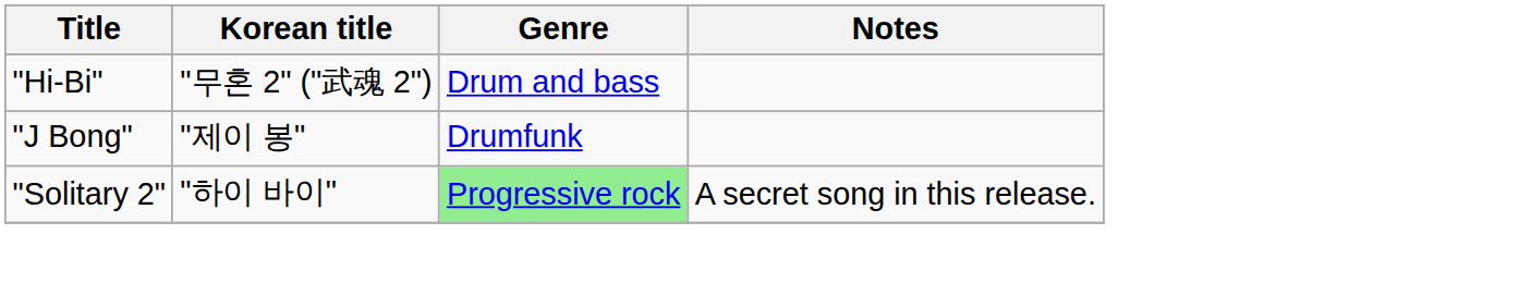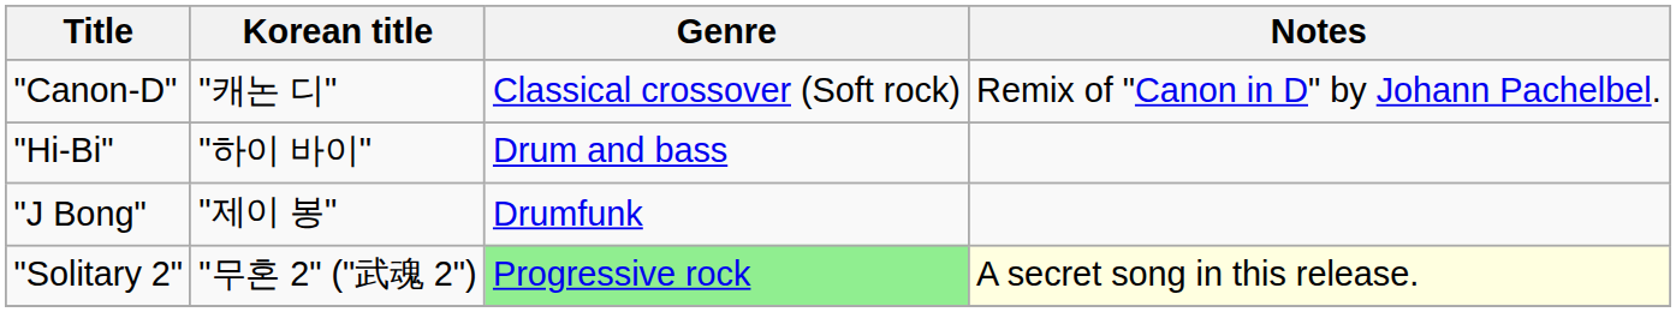 <table class="wikitable">
 <tr>
 <th>Title</th>
 <th>Korean title</th>
 <th>Genre</th>
 <th>Notes</th>
 </tr>
 <tr>
+<td>"Canon-D"</td>
+<td>"캐논 디"</td>
+<td><a href='#'>Classical crossover</a> (Soft rock)</td>
+<td>Remix of "<a href='#'>Canon in D</a>" by <a href='#'>Johann Pachelbel</a>.</td>
+</tr>
+<tr>
 <td>"Hi-Bi"</td>
-<td>"무혼 2" ("武魂 2")</td>
+<td>"하이 바이"</td>
 <td><a href='#'>Drum and bass</a></td>
 <td></td>
 </tr>
 <tr>
 <td>"J Bong"</td>
 <td>"제이 봉"</td>
 <td><a href='#'>Drumfunk</a></td>
 <td></td>
 </tr>
 <tr>
 <td>"Solitary 2"</td>
-<td>"하이 바이"</td>
+<td>"무혼 2" ("武魂 2")</td>
 <td style="background: lightgreen;"><a href='#'>Progressive rock</a></td>
-<td>A secret song in this release.</td>
+<td style="background: lightyellow;">A secret song in this release.</td>
 </tr>
 <tr>
 </tr>
 </table>
